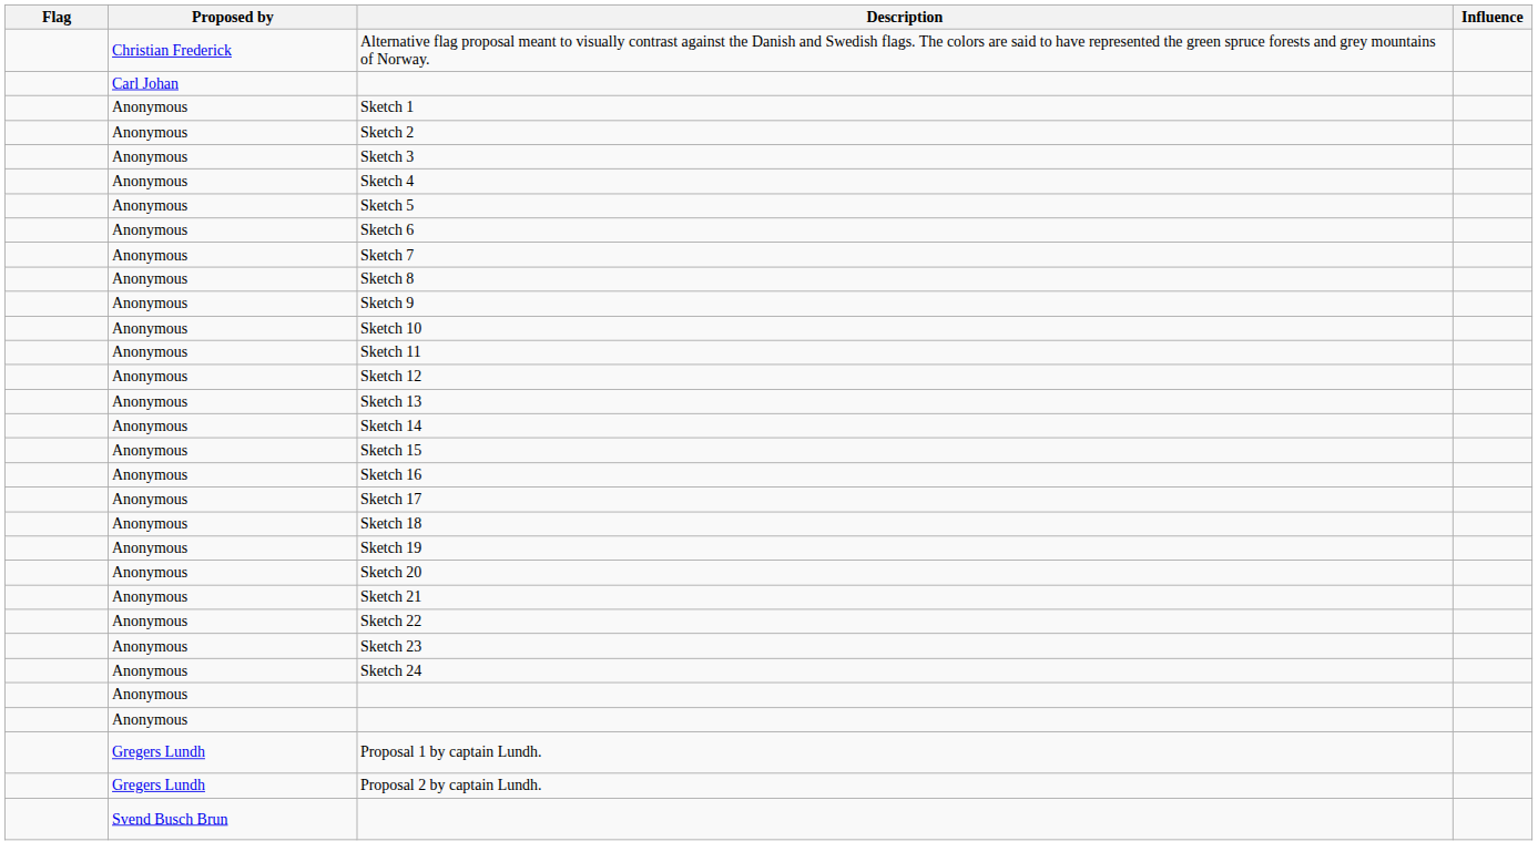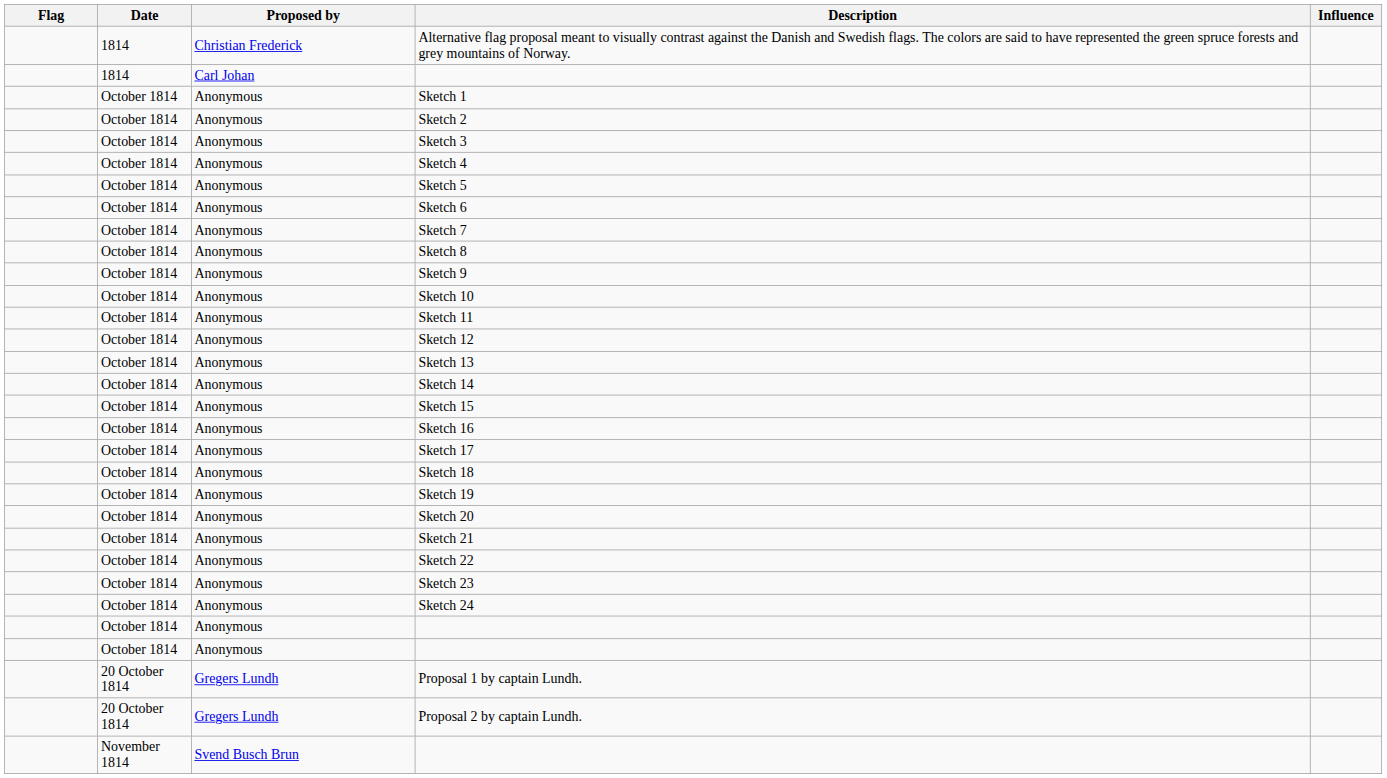 <table class="wikitable" width="100%">
 <tr>
 <th style="width:100px;">Flag</th>
+<th style="width:100px;">Date</th>
 <th style="width:250px;">Proposed by</th>
 <th style="min-width:250px">Description</th>
 <th style="min-width:75px">Influence</th>
 </tr>
 <tr>
 <td></td>
+<td>1814</td>
 <td><a href='#'>Christian Frederick</a></td>
 <td>Alternative flag proposal meant to visually contrast against the Danish and Swedish flags. The colors are said to have represented the green spruce forests and grey mountains of Norway.</td>
 <td></td>
 </tr>
 <tr>
 <td></td>
+<td>1814</td>
 <td><a href='#'>Carl Johan</a></td>
 <td></td>
 <td><br></td>
 </tr>
 <tr>
 <td></td>
+<td>October 1814</td>
 <td>Anonymous</td>
 <td>Sketch 1</td>
 <td></td>
 </tr>
 <tr>
 <td></td>
+<td>October 1814</td>
 <td>Anonymous</td>
 <td>Sketch 2</td>
 <td></td>
 </tr>
 <tr>
 <td></td>
+<td>October 1814</td>
 <td>Anonymous</td>
 <td>Sketch 3</td>
 <td></td>
 </tr>
 <tr>
 <td></td>
+<td>October 1814</td>
 <td>Anonymous</td>
 <td>Sketch 4</td>
 <td></td>
 </tr>
 <tr>
 <td></td>
+<td>October 1814</td>
 <td>Anonymous</td>
 <td>Sketch 5</td>
 <td></td>
 </tr>
 <tr>
 <td></td>
+<td>October 1814</td>
 <td>Anonymous</td>
 <td>Sketch 6</td>
 <td></td>
 </tr>
 <tr>
 <td></td>
+<td>October 1814</td>
 <td>Anonymous</td>
 <td>Sketch 7</td>
 <td></td>
 </tr>
 <tr>
 <td></td>
+<td>October 1814</td>
 <td>Anonymous</td>
 <td>Sketch 8</td>
 <td></td>
 </tr>
 <tr>
 <td></td>
+<td>October 1814</td>
 <td>Anonymous</td>
 <td>Sketch 9</td>
 <td></td>
 </tr>
 <tr>
 <td></td>
+<td>October 1814</td>
 <td>Anonymous</td>
 <td>Sketch 10</td>
 <td><br></td>
 </tr>
 <tr>
 <td></td>
+<td>October 1814</td>
 <td>Anonymous</td>
 <td>Sketch 11</td>
 <td></td>
 </tr>
 <tr>
 <td></td>
+<td>October 1814</td>
 <td>Anonymous</td>
 <td>Sketch 12</td>
 <td></td>
 </tr>
 <tr>
 <td></td>
+<td>October 1814</td>
 <td>Anonymous</td>
 <td>Sketch 13</td>
 <td></td>
 </tr>
 <tr>
 <td></td>
+<td>October 1814</td>
 <td>Anonymous</td>
 <td>Sketch 14</td>
 <td><br></td>
 </tr>
 <tr>
 <td></td>
+<td>October 1814</td>
 <td>Anonymous</td>
 <td>Sketch 15</td>
 <td><br></td>
 </tr>
 <tr>
 <td></td>
+<td>October 1814</td>
 <td>Anonymous</td>
 <td>Sketch 16</td>
 <td><br></td>
 </tr>
 <tr>
 <td></td>
+<td>October 1814</td>
 <td>Anonymous</td>
 <td>Sketch 17</td>
 <td><br></td>
 </tr>
 <tr>
 <td></td>
+<td>October 1814</td>
 <td>Anonymous</td>
 <td>Sketch 18</td>
 <td><br></td>
 </tr>
 <tr>
 <td></td>
+<td>October 1814</td>
 <td>Anonymous</td>
 <td>Sketch 19</td>
 <td><br></td>
 </tr>
 <tr>
 <td></td>
+<td>October 1814</td>
 <td>Anonymous</td>
 <td>Sketch 20</td>
 <td><br></td>
 </tr>
 <tr>
 <td></td>
+<td>October 1814</td>
 <td>Anonymous</td>
 <td>Sketch 21</td>
 <td><br></td>
 </tr>
 <tr>
 <td></td>
+<td>October 1814</td>
 <td>Anonymous</td>
 <td>Sketch 22</td>
 <td><br></td>
 </tr>
 <tr>
 <td></td>
+<td>October 1814</td>
 <td>Anonymous</td>
 <td>Sketch 23</td>
 <td><br></td>
 </tr>
 <tr>
 <td></td>
+<td>October 1814</td>
 <td>Anonymous</td>
 <td>Sketch 24</td>
 <td><br></td>
 </tr>
 <tr>
 <td></td>
+<td>October 1814</td>
 <td>Anonymous</td>
 <td></td>
 <td></td>
 </tr>
 <tr>
 <td></td>
+<td>October 1814</td>
 <td>Anonymous</td>
 <td></td>
 <td><br></td>
 </tr>
 <tr>
 <td></td>
+<td>20 October 1814</td>
 <td><a href='#'>Gregers Lundh</a></td>
 <td>Proposal 1 by captain Lundh.</td>
 <td><br><br></td>
 </tr>
 <tr>
 <td></td>
+<td>20 October 1814</td>
 <td><a href='#'>Gregers Lundh</a></td>
 <td>Proposal 2 by captain Lundh.</td>
 <td><br></td>
 </tr>
 <tr>
 <td></td>
+<td>November 1814</td>
 <td><a href='#'>Svend Busch Brun</a></td>
 <td></td>
 <td><br><br></td>
 </tr>
 </table>
